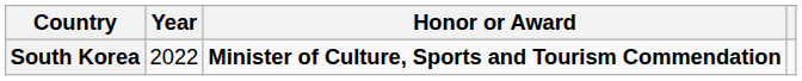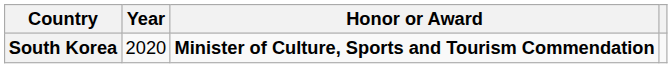 <table class="wikitable plainrowheaders sortable" style="margin-right: 0;">
 <tr>
 <th scope="col">Country</th>
 <th scope="col">Year</th>
 <th scope="col">Honor or Award</th>
 <th scope="col" class="unsortable"></th>
 </tr>
 <tr>
 <th scope="row">South Korea</th>
-<td style="text-align:center">2022</td>
+<td style="text-align:center">2020</td>
 <td><strong>Minister of Culture, Sports and Tourism Commendation</strong></td>
 <td style="text-align:center"></td>
 </tr>
 </table>
